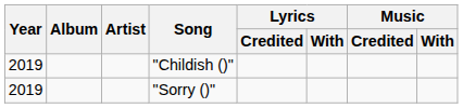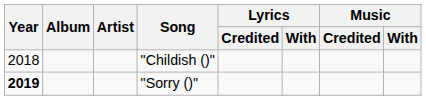 <table class="wikitable">
 <tr>
 <th rowspan="2">Year</th>
 <th rowspan="2">Album</th>
 <th rowspan="2">Artist</th>
 <th rowspan="2">Song</th>
 <th colspan="2">Lyrics</th>
 <th colspan="2">Music</th>
 </tr>
 <tr>
 <th>Credited</th>
 <th>With</th>
 <th>Credited</th>
 <th>With</th>
 </tr>
 <tr>
-<td>2019</td>
+<td>2018</td>
 <td></td>
 <td></td>
 <td>"Childish ()"</td>
 <td></td>
 <td></td>
 <td></td>
 <td></td>
 </tr>
 <tr>
-<td>2019</td>
+<td><strong>2019</strong></td>
 <td></td>
 <td></td>
 <td>"Sorry ()"</td>
 <td></td>
 <td></td>
 <td></td>
 <td></td>
 </tr>
 </table>
